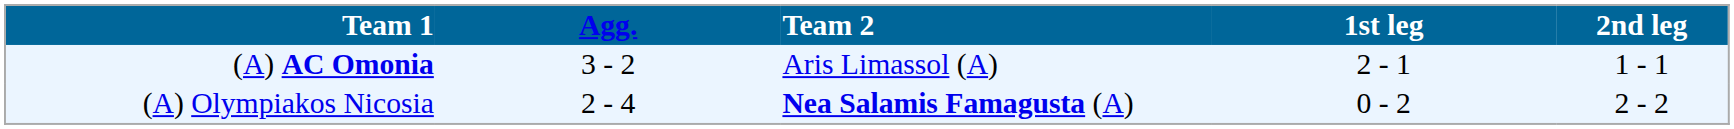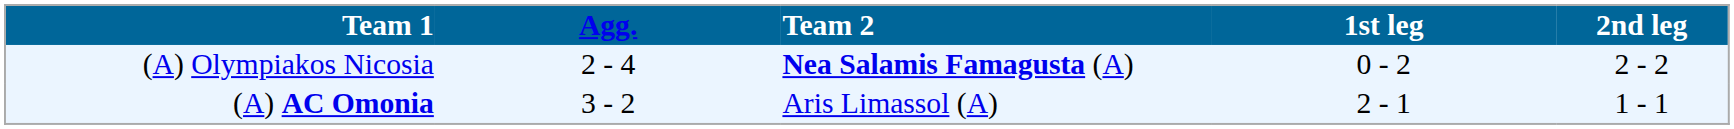 <table cellspacing="0" style="background: #EBF5FF; border: 1px #aaa solid; border-collapse: collapse; font-size: 95%;" width=70%>
 <tr bgcolor=#006699 style="color:white;">
 <th width=25% align="right">Team 1</th>
 <th width=20% align="center"><a href='#'>Agg.</a></th>
 <th width=25% align="left">Team 2</th>
 <th width=20% align="center">1st leg</th>
 <th width=20% align="center">2nd leg</th>
 </tr>
 <tr>
+<td align=right>(<a href='#'>A</a>) <a href='#'>Olympiakos Nicosia</a></td>
+<td align=center>2 - 4</td>
+<td align=left><strong><a href='#'>Nea Salamis Famagusta</a></strong>  (<a href='#'>A</a>)</td>
+<td align=center>0 - 2</td>
+<td align=center>2 - 2</td>
+</tr>
+<tr>
 <td align=right>(<a href='#'>A</a>) <strong><a href='#'>AC Omonia</a></strong></td>
 <td align=center>3 - 2</td>
 <td align=left><a href='#'>Aris Limassol</a> (<a href='#'>A</a>)</td>
 <td align=center>2 - 1</td>
 <td align=center>1 - 1</td>
 </tr>
 <tr>
-<td align=right>(<a href='#'>A</a>) <a href='#'>Olympiakos Nicosia</a></td>
-<td align=center>2 - 4</td>
-<td align=left><strong><a href='#'>Nea Salamis Famagusta</a></strong>  (<a href='#'>A</a>)</td>
-<td align=center>0 - 2</td>
-<td align=center>2 - 2</td>
-</tr>
-<tr>
 </tr>
 </table>
